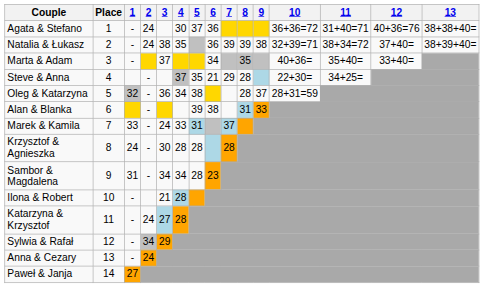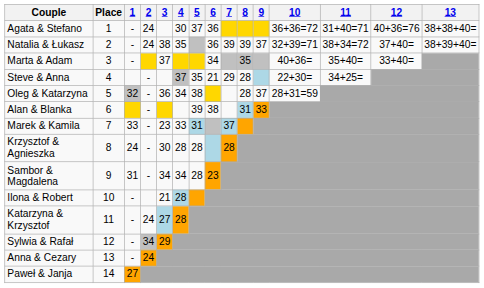 <table class="wikitable sortable" style="margin:auto;text-align:center;">
 <tr>
 <th width="130">Couple</th>
 <th>Place</th>
 <th><a href='#'>1</a></th>
 <th><a href='#'>2</a></th>
 <th><a href='#'>3</a></th>
 <th><a href='#'>4</a></th>
 <th><a href='#'>5</a></th>
 <th><a href='#'>6</a></th>
 <th><a href='#'>7</a></th>
 <th><a href='#'>8</a></th>
 <th><a href='#'>9</a></th>
 <th><a href='#'>10</a></th>
 <th><a href='#'>11</a></th>
 <th><a href='#'>12</a></th>
 <th><a href='#'>13</a></th>
 </tr>
 <tr>
 <td style="text-align:left;">Agata & Stefano</td>
 <td>1</td>
 <td>-</td>
 <td>24</td>
 <td></td>
 <td>30</td>
 <td>37</td>
 <td>36</td>
 <td bgcolor="gold"></td>
 <td bgcolor="gold"></td>
 <td bgcolor="gold"></td>
 <td>36+36=72</td>
 <td>31+40=71</td>
 <td>40+36=76</td>
 <td>38+38+40=</td>
 </tr>
 <tr>
 <td style="text-align:left;">Natalia & Łukasz</td>
 <td>2</td>
 <td>-</td>
 <td>24</td>
 <td>38</td>
 <td>35</td>
 <td bgcolor="silver"></td>
 <td>36</td>
 <td>39</td>
 <td>39</td>
-<td>38</td>
+<td>37</td>
 <td> 32+39=71</td>
 <td>38+34=72</td>
 <td>37+40=</td>
 <td>38+39+40=</td>
 </tr>
 <tr>
 <td style="text-align:left;">Marta & Adam</td>
 <td>3</td>
 <td>-</td>
 <td bgcolor="gold"></td>
 <td>37</td>
 <td bgcolor="gold"></td>
 <td bgcolor="gold"></td>
 <td>34</td>
 <td bgcolor="silver"></td>
 <td bgcolor="silver">35</td>
 <td bgcolor="silver"></td>
 <td>40+36=</td>
 <td>35+40=</td>
 <td>33+40=</td>
 <td style="background:darkgray;"></td>
 </tr>
 <tr>
 <td style="text-align:left;">Steve & Anna</td>
 <td>4</td>
 <td></td>
 <td>-</td>
 <td></td>
 <td bgcolor="silver">37</td>
 <td>35</td>
 <td>21</td>
 <td>29</td>
 <td>28</td>
 <td style="background:lightblue;"></td>
 <td>22+30=</td>
 <td>34+25=</td>
 <td style="background:darkgray;" colspan="2"></td>
 </tr>
 <tr>
 <td style="text-align:left;">Oleg & Katarzyna</td>
 <td>5</td>
 <td bgcolor="silver">32</td>
 <td>-</td>
 <td>36</td>
 <td>34</td>
 <td>38</td>
 <td bgcolor="gold"></td>
 <td></td>
 <td>28</td>
 <td>37</td>
 <td>28+31=59</td>
 <td style="background:darkgray;" colspan="3"></td>
 </tr>
 <tr>
 <td style="text-align:left;">Alan & Blanka</td>
 <td>6</td>
 <td bgcolor="gold"></td>
 <td>-</td>
 <td bgcolor="gold"></td>
 <td></td>
 <td>39</td>
 <td>38</td>
 <td></td>
 <td style="background:lightblue;">31</td>
 <td style="background:orange;">33</td>
 <td style="background:darkgray;"colspan="4"></td>
 </tr>
 <tr>
 <td style="text-align:left;">Marek & Kamila</td>
 <td>7</td>
 <td>33</td>
 <td>-</td>
-<td>24</td>
+<td>23</td>
 <td>33</td>
 <td style="background:lightblue;">31</td>
 <td bgcolor="silver"></td>
 <td style="background:lightblue;">37</td>
 <td style="background:orange;"></td>
 <td style="background:darkgray;" colspan="6"></td>
 </tr>
 <tr>
 <td style="text-align:left;">Krzysztof & Agnieszka</td>
 <td>8</td>
 <td>24</td>
 <td>-</td>
 <td>30</td>
 <td>28</td>
 <td>28</td>
 <td style="background:lightblue;"></td>
 <td style="background:orange;">28</td>
 <td style="background:darkgray;" colspan="7"></td>
 </tr>
 <tr>
 <td style="text-align:left;">Sambor & Magdalena</td>
 <td>9</td>
 <td>31</td>
 <td>-</td>
 <td>34</td>
 <td>34</td>
 <td>28</td>
 <td style="background:orange;">23</td>
 <td style="background:darkgray;" colspan="8"></td>
 </tr>
 <tr>
 <td style="text-align:left;">Ilona & Robert</td>
 <td>10</td>
 <td>-</td>
 <td></td>
 <td>21</td>
 <td style="background:lightblue;">28</td>
 <td style="background:orange;"></td>
 <td style="background:darkgray;" colspan="9"></td>
 </tr>
 <tr>
 <td style="text-align:left;">Katarzyna & Krzysztof</td>
 <td>11</td>
 <td>-</td>
 <td>24</td>
 <td style="background:lightblue;">27</td>
 <td style="background:orange;">28</td>
 <td style="background:darkgray;" colspan="10"></td>
 </tr>
 <tr>
 <td style="text-align:left;">Sylwia & Rafał</td>
 <td>12</td>
 <td>-</td>
 <td bgcolor="silver">34</td>
 <td style="background:orange;">29</td>
 <td style="background:darkgray;" colspan="11"></td>
 </tr>
 <tr>
 <td style="text-align:left;">Anna & Cezary</td>
 <td>13</td>
 <td>-</td>
 <td style="background:orange;">24</td>
 <td style="background:darkgray;" colspan="12"></td>
 </tr>
 <tr>
 <td style="text-align:left;">Paweł & Janja</td>
 <td>14</td>
 <td style="background:orange;">27</td>
 <td style="background:darkgray;" colspan="13"></td>
 </tr>
 </table>
